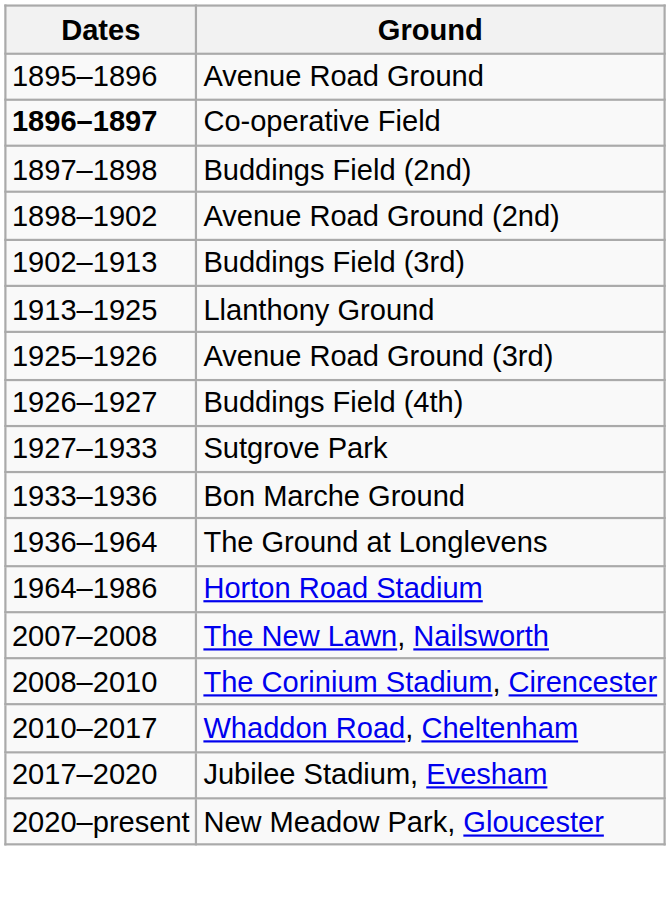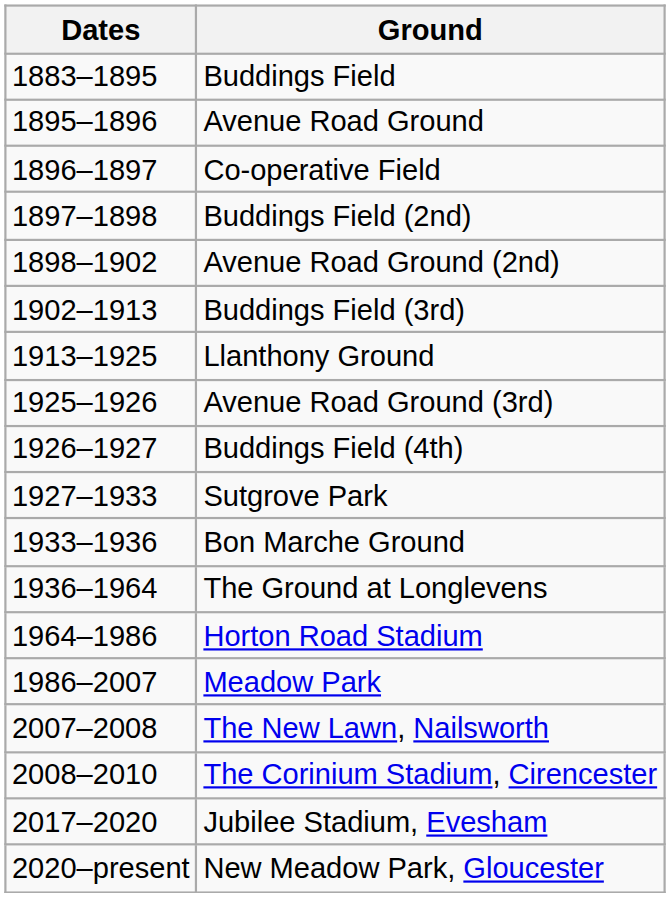 <table class="wikitable" style="float:right; font-size: 83%; text-align: left;">
 <tr>
 <th>Dates</th>
 <th>Ground</th>
 </tr>
 <tr>
+<td>1883–1895</td>
+<td>Buddings Field</td>
+</tr>
+<tr>
 <td>1895–1896</td>
 <td>Avenue Road Ground</td>
 </tr>
 <tr>
-<td><strong>1896–1897</strong></td>
+<td>1896–1897</td>
 <td>Co-operative Field</td>
 </tr>
 <tr>
 <td>1897–1898</td>
 <td>Buddings Field (2nd)</td>
 </tr>
 <tr>
 <td>1898–1902</td>
 <td>Avenue Road Ground (2nd)</td>
 </tr>
 <tr>
 <td>1902–1913</td>
 <td>Buddings Field (3rd)</td>
 </tr>
 <tr>
 <td>1913–1925</td>
 <td>Llanthony Ground</td>
 </tr>
 <tr>
 <td>1925–1926</td>
 <td>Avenue Road Ground (3rd)</td>
 </tr>
 <tr>
 <td>1926–1927</td>
 <td>Buddings Field (4th)</td>
 </tr>
 <tr>
 <td>1927–1933</td>
 <td>Sutgrove Park</td>
 </tr>
 <tr>
 <td>1933–1936</td>
 <td>Bon Marche Ground</td>
 </tr>
 <tr>
 <td>1936–1964</td>
 <td>The Ground at Longlevens</td>
 </tr>
 <tr>
 <td>1964–1986</td>
 <td><a href='#'>Horton Road Stadium</a></td>
 </tr>
 <tr>
+<td>1986–2007</td>
+<td><a href='#'>Meadow Park</a></td>
+</tr>
+<tr>
 <td>2007–2008</td>
 <td><a href='#'>The New Lawn</a>, <a href='#'>Nailsworth</a></td>
 </tr>
 <tr>
 <td>2008–2010</td>
 <td><a href='#'>The Corinium Stadium</a>, <a href='#'>Cirencester</a></td>
-</tr>
-<tr>
-<td>2010–2017</td>
-<td><a href='#'>Whaddon Road</a>, <a href='#'>Cheltenham</a></td>
 </tr>
 <tr>
 <td>2017–2020</td>
 <td>Jubilee Stadium, <a href='#'>Evesham</a></td>
 </tr>
 <tr>
 <td>2020–present</td>
 <td>New Meadow Park, <a href='#'>Gloucester</a></td>
 </tr>
 </table>
